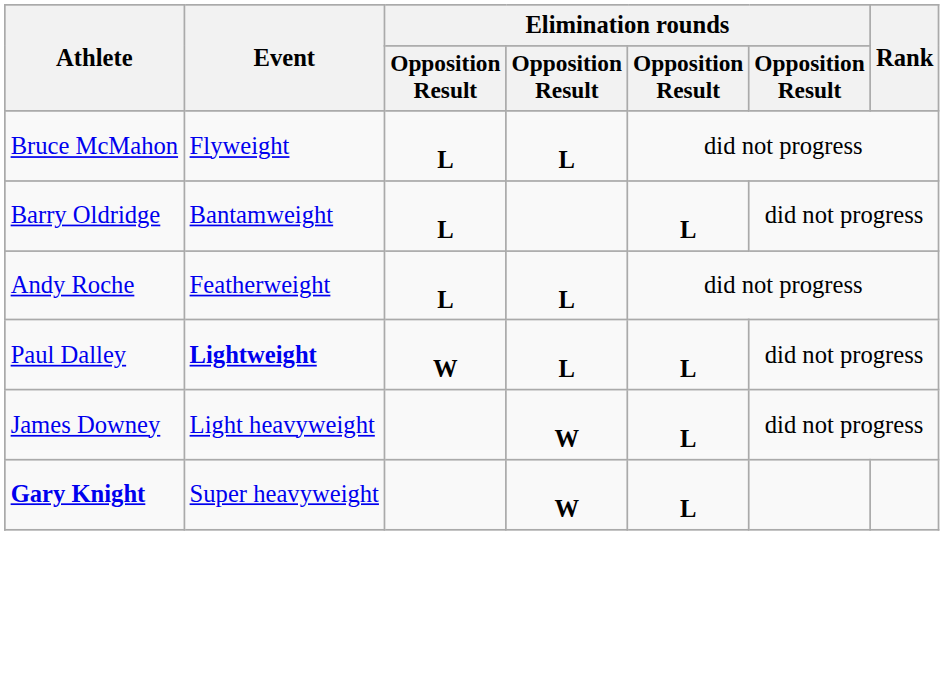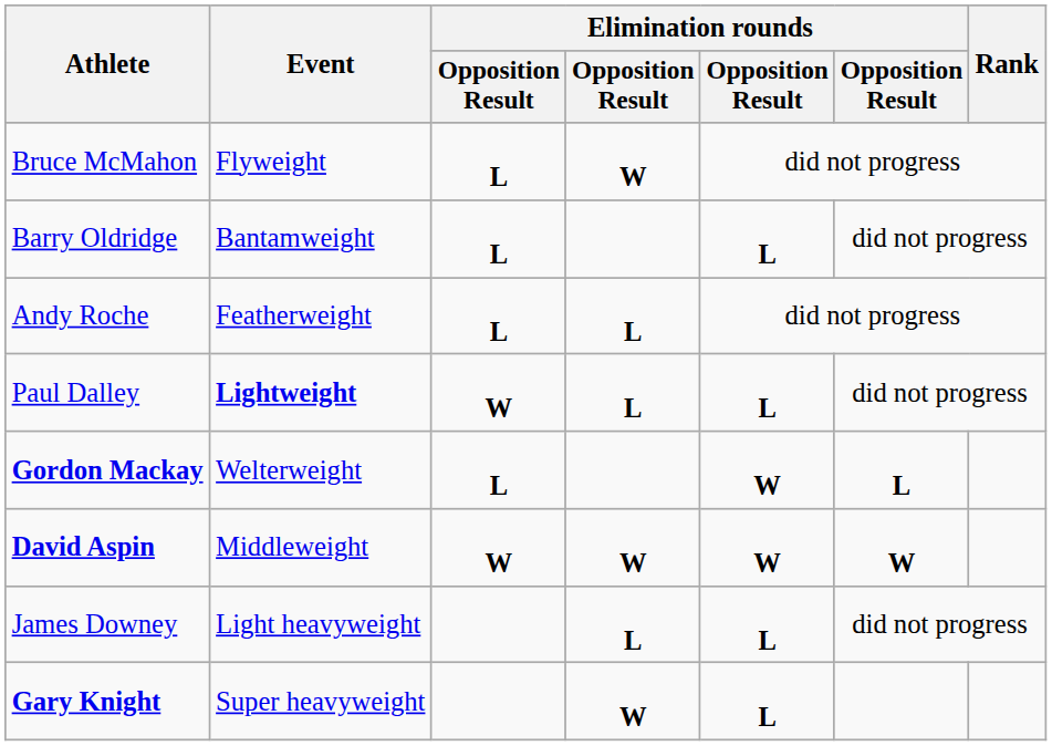 <table class=wikitable style="font-size:90%;text-align:center">
 <tr>
 <th rowspan="2">Athlete</th>
 <th rowspan="2">Event</th>
 <th colspan=4>Elimination rounds</th>
 <th rowspan=2>Rank</th>
 </tr>
 <tr style="font-size:95%">
 <th>Opposition<br>Result</th>
 <th>Opposition<br>Result</th>
 <th>Opposition<br>Result</th>
 <th>Opposition<br>Result</th>
 </tr>
 <tr>
 <td style="text-align:left;"><a href='#'>Bruce McMahon</a></td>
 <td style="text-align:left;"><a href='#'>Flyweight</a></td>
 <td><br><strong>L</strong></td>
-<td><br><strong>L</strong></td>
+<td><br><strong>W</strong></td>
 <td colspan=3>did not progress</td>
 </tr>
 <tr>
 <td style="text-align:left;"><a href='#'>Barry Oldridge</a></td>
 <td style="text-align:left;"><a href='#'>Bantamweight</a></td>
 <td><br><strong>L</strong></td>
 <td></td>
 <td><br><strong>L</strong></td>
 <td colspan=2>did not progress</td>
 </tr>
 <tr>
 <td style="text-align:left;"><a href='#'>Andy Roche</a></td>
 <td style="text-align:left;"><a href='#'>Featherweight</a></td>
 <td><br><strong>L</strong></td>
 <td><br><strong>L</strong></td>
 <td colspan=3>did not progress</td>
 </tr>
 <tr>
 <td style="text-align:left;"><a href='#'>Paul Dalley</a></td>
 <td style="text-align:left;"><strong><a href='#'>Lightweight</a></strong></td>
 <td><br><strong>W</strong></td>
 <td><br><strong>L</strong></td>
 <td><br><strong>L</strong></td>
 <td colspan=2>did not progress</td>
 </tr>
 <tr>
+<td style="text-align:left;"><strong><a href='#'>Gordon Mackay</a></strong></td>
+<td style="text-align:left;"><a href='#'>Welterweight</a></td>
+<td><br><strong>L</strong></td>
+<td></td>
+<td><br><strong>W</strong></td>
+<td><br><strong>L</strong></td>
+<td></td>
+</tr>
+<tr>
+<td style="text-align:left;"><strong><a href='#'>David Aspin</a></strong></td>
+<td style="text-align:left;"><a href='#'>Middleweight</a></td>
+<td><br><strong>W</strong></td>
+<td><br><strong>W</strong></td>
+<td><br><strong>W</strong></td>
+<td><br><strong>W</strong></td>
+<td></td>
+</tr>
+<tr>
 <td style="text-align:left;"><a href='#'>James Downey</a></td>
 <td style="text-align:left;"><a href='#'>Light heavyweight</a></td>
 <td></td>
-<td><br><strong>W</strong></td>
+<td><br><strong>L</strong></td>
 <td><br><strong>L</strong></td>
 <td colspan=2>did not progress</td>
 </tr>
 <tr>
 <td style="text-align:left;"><strong><a href='#'>Gary Knight</a></strong></td>
 <td style="text-align:left;"><a href='#'>Super heavyweight</a></td>
 <td></td>
 <td><br><strong>W</strong></td>
 <td><br><strong>L</strong></td>
 <td></td>
 <td></td>
 </tr>
 </table>
